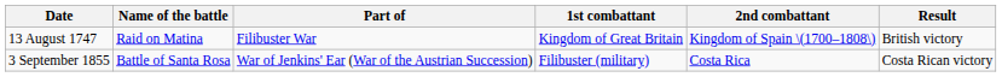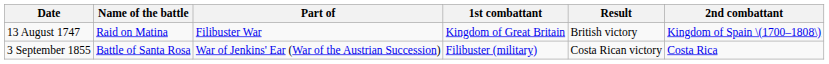 <table class="wikitable">
 <tr>
 <th>Date</th>
 <th>Name of the battle</th>
 <th>Part of</th>
 <th>1st combattant</th>
+<th>Result</th>
 <th>2nd combattant</th>
-<th>Result</th>
 </tr>
 <tr>
 <td>13 August 1747</td>
 <td><a href='#'>Raid on Matina</a></td>
 <td><a href='#'>Filibuster War</a></td>
 <td><a href='#'>Kingdom of Great Britain</a></td>
+<td>British victory</td>
 <td><a href='#'>Kingdom of Spain \(1700–1808\)</a></td>
-<td>British victory</td>
 </tr>
 <tr>
 <td>3 September 1855</td>
 <td><a href='#'>Battle of Santa Rosa</a></td>
 <td><a href='#'>War of Jenkins' Ear</a> (<a href='#'>War of the Austrian Succession</a>)</td>
 <td><a href='#'>Filibuster (military)</a></td>
+<td>Costa Rican victory</td>
 <td><a href='#'>Costa Rica</a></td>
-<td>Costa Rican victory</td>
 </tr>
 </table>
